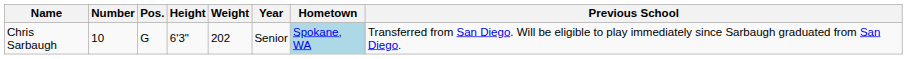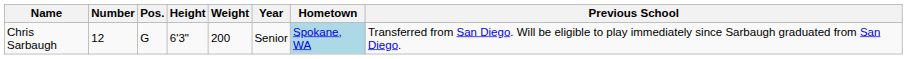 <table class="wikitable sortable" border="1">
 <tr>
 <th>Name</th>
 <th>Number</th>
 <th>Pos.</th>
 <th>Height</th>
 <th>Weight</th>
 <th>Year</th>
 <th>Hometown</th>
 <th class="unsortable">Previous School</th>
 </tr>
 <tr>
 <td>Chris Sarbaugh</td>
-<td>10</td>
+<td>12</td>
 <td>G</td>
 <td>6'3"</td>
-<td>202</td>
+<td>200</td>
 <td>Senior</td>
 <td style="background: lightblue;"><a href='#'>Spokane, WA</a></td>
 <td>Transferred from <a href='#'>San Diego</a>. Will be eligible to play immediately since Sarbaugh graduated from <a href='#'>San Diego</a>.</td>
 </tr>
 </table>
